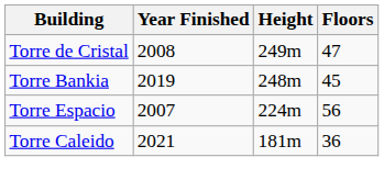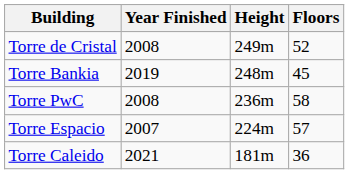 <table class="wikitable sortable" border="1">
 <tr>
 <th>Building</th>
 <th>Year Finished</th>
 <th>Height</th>
 <th>Floors</th>
 </tr>
 <tr>
 <td><a href='#'>Torre de Cristal</a></td>
 <td>2008</td>
 <td>249m</td>
-<td>47</td>
+<td>52</td>
 </tr>
 <tr>
 <td><a href='#'>Torre Bankia</a></td>
 <td>2019</td>
 <td>248m</td>
 <td>45</td>
 </tr>
 <tr>
+<td><a href='#'>Torre PwC</a></td>
+<td>2008</td>
+<td>236m</td>
+<td>58</td>
+</tr>
+<tr>
 <td><a href='#'>Torre Espacio</a></td>
 <td>2007</td>
 <td>224m</td>
-<td>56</td>
+<td>57</td>
 </tr>
 <tr>
 <td><a href='#'>Torre Caleido</a></td>
 <td>2021</td>
 <td>181m</td>
 <td>36</td>
 </tr>
 </table>
